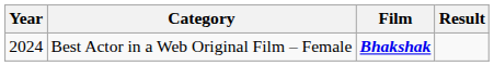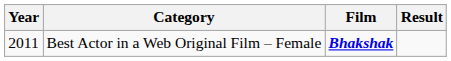 <table class="wikitable" style="font-size: 90%;">
 <tr>
 <th>Year</th>
 <th>Category</th>
 <th>Film</th>
 <th>Result</th>
 </tr>
 <tr>
-<td>2024</td>
+<td>2011</td>
 <td>Best Actor in a Web Original Film – Female</td>
 <td><strong><em><a href='#'>Bhakshak</a></em></strong></td>
 <td></td>
 </tr>
 </table>
